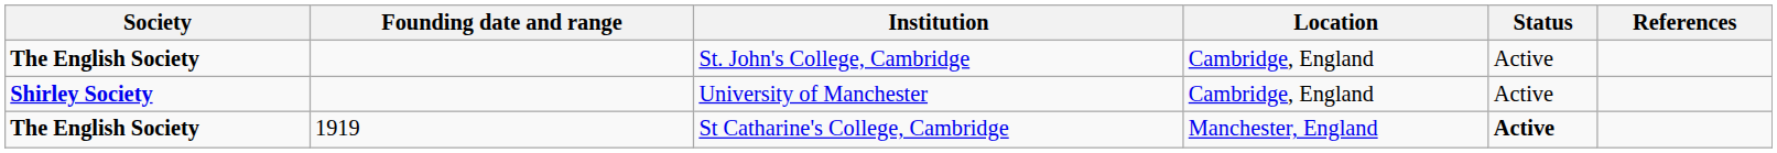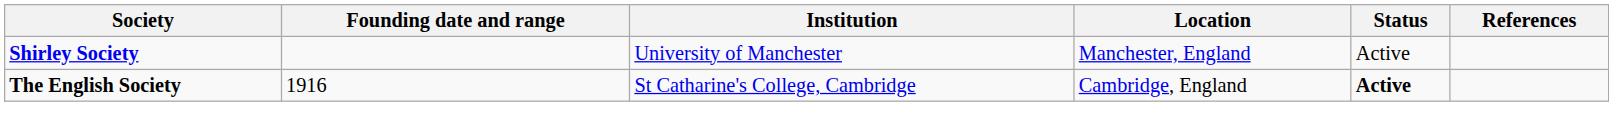 <table class="wikitable" style="width:100%;">
 <tr>
 <th>Society</th>
 <th>Founding date and range</th>
 <th>Institution</th>
 <th>Location</th>
 <th>Status</th>
 <th>References</th>
 </tr>
 <tr>
-<td><strong>The English Society</strong></td>
-<td></td>
-<td><a href='#'>St. John's College, Cambridge</a></td>
-<td><a href='#'>Cambridge</a>, England</td>
-<td>Active</td>
-<td></td>
-</tr>
-<tr>
 <td><strong><a href='#'>Shirley Society</a></strong></td>
 <td></td>
 <td><a href='#'>University of Manchester</a></td>
-<td><a href='#'>Cambridge</a>, England</td>
+<td><a href='#'>Manchester, England</a></td>
 <td>Active</td>
 <td></td>
 </tr>
 <tr>
 <td><strong>The English Society</strong></td>
-<td>1919</td>
+<td>1916</td>
 <td><a href='#'>St Catharine's College, Cambridge</a></td>
-<td><a href='#'>Manchester, England</a></td>
+<td><a href='#'>Cambridge</a>, England</td>
 <td><strong>Active</strong></td>
 <td></td>
 </tr>
 </table>
